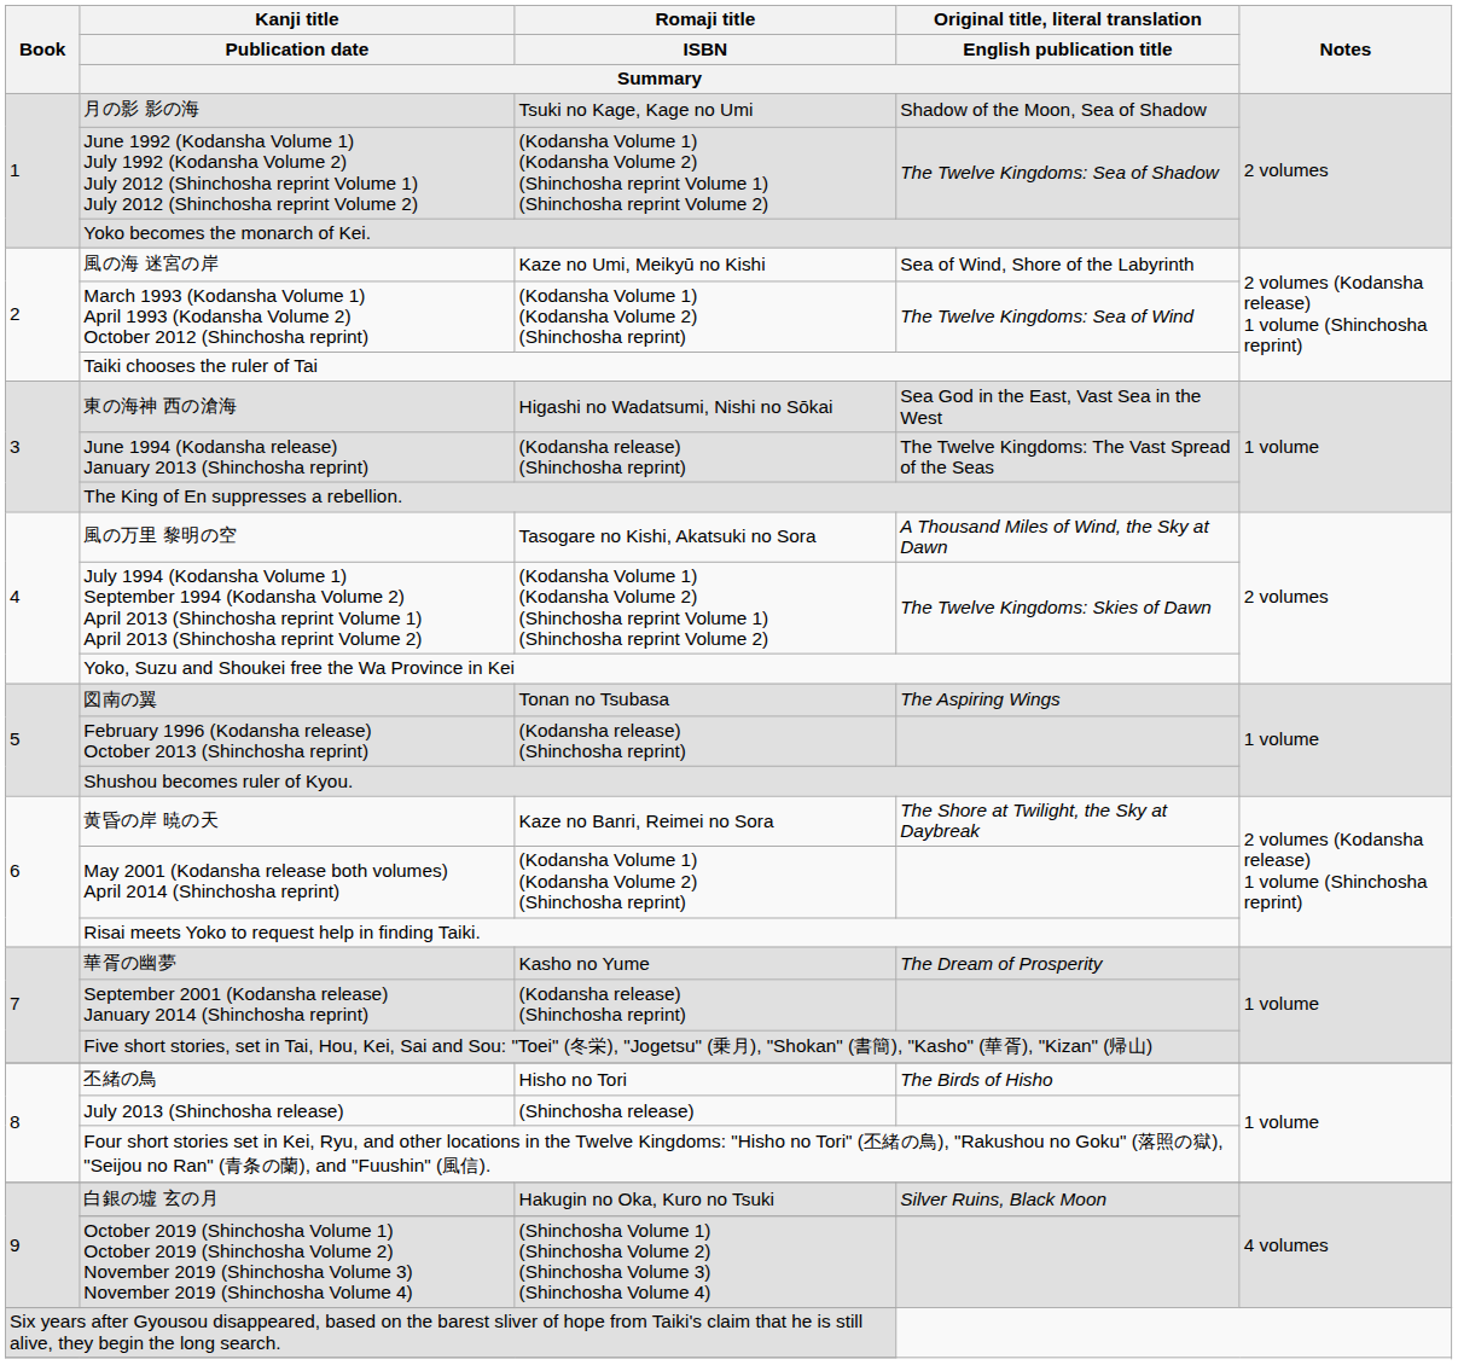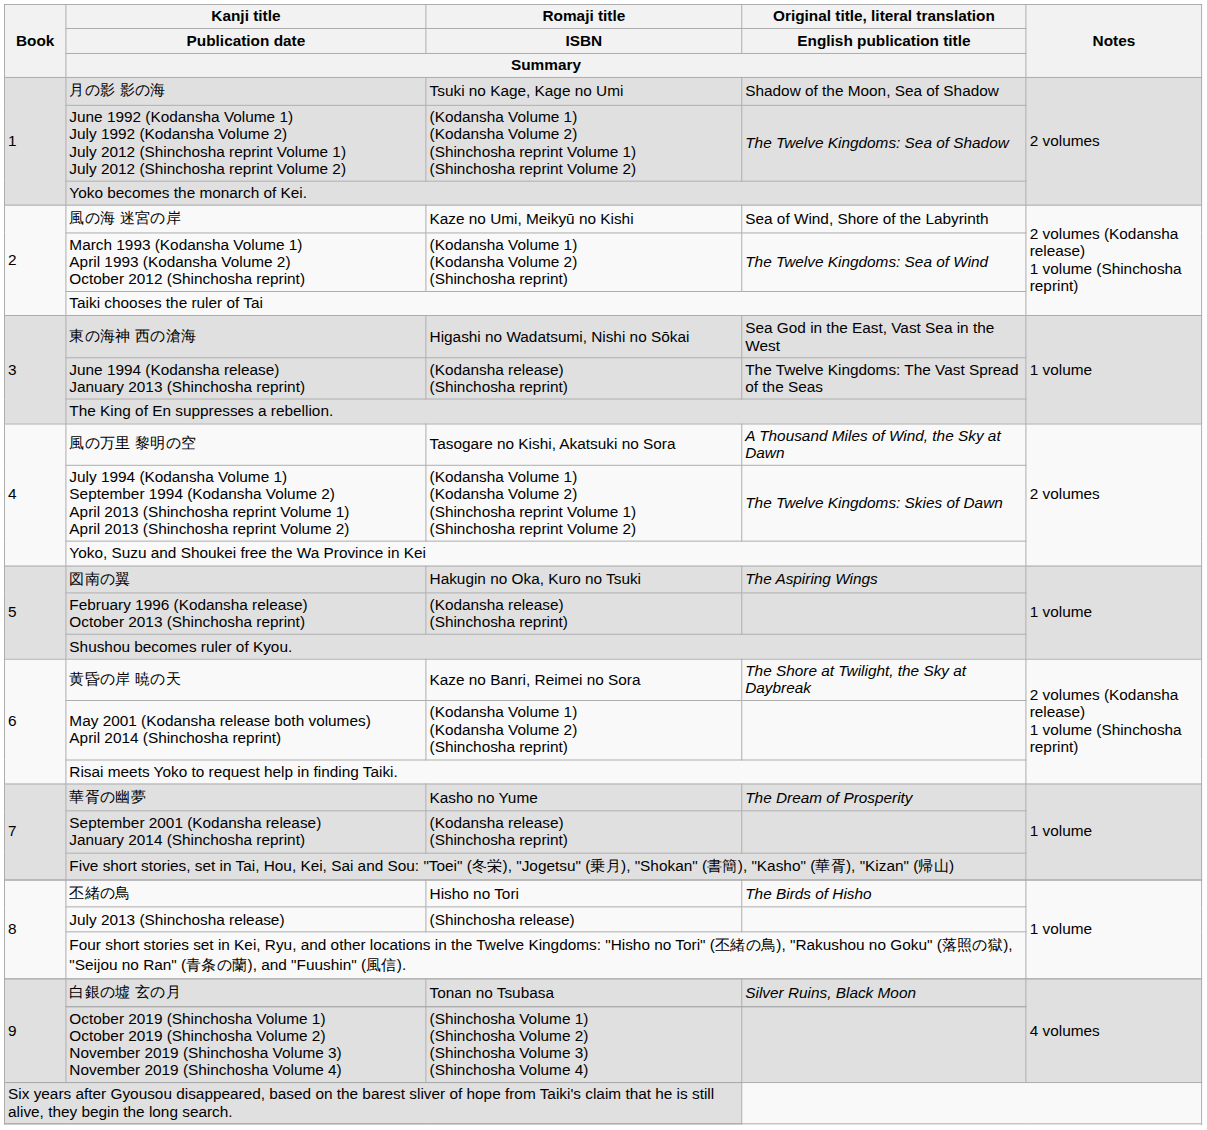 <table class=wikitable>
 <tr>
 <th rowspan=3>Book</th>
 <th>Kanji title</th>
 <th>Romaji title</th>
 <th>Original title, literal translation</th>
 <th rowspan=3>Notes</th>
 </tr>
 <tr>
 <th>Publication date</th>
 <th>ISBN</th>
 <th>English publication title</th>
 </tr>
 <tr>
 <th colspan=3>Summary</th>
 </tr>
 <tr bgcolor=e0e0e0>
 <td rowspan=3>1</td>
 <td>月の影 影の海</td>
 <td>Tsuki no Kage, Kage no Umi</td>
 <td>Shadow of the Moon, Sea of Shadow</td>
 <td rowspan=3>2 volumes</td>
 </tr>
 <tr bgcolor=e0e0e0>
 <td>June 1992 (Kodansha Volume 1) <br> July 1992 (Kodansha Volume 2) <br> July 2012 (Shinchosha reprint Volume 1) <br> July 2012 (Shinchosha reprint Volume 2)</td>
 <td> (Kodansha Volume 1) <br>  (Kodansha Volume 2) <br>  (Shinchosha reprint Volume 1) <br>  (Shinchosha reprint Volume 2)</td>
 <td><em>The Twelve Kingdoms: Sea of Shadow</em></td>
 </tr>
 <tr bgcolor=e0e0e0>
 <td colspan=3>Yoko becomes the monarch of Kei.</td>
 </tr>
 <tr>
 <td rowspan=3>2</td>
 <td>風の海 迷宮の岸</td>
 <td>Kaze no Umi, Meikyū no Kishi</td>
 <td>Sea of Wind, Shore of the Labyrinth</td>
 <td rowspan=3>2 volumes (Kodansha release) <br> 1 volume (Shinchosha reprint)</td>
 </tr>
 <tr>
 <td>March 1993 (Kodansha Volume 1) <br> April 1993 (Kodansha Volume 2) <br> October 2012 (Shinchosha reprint)</td>
 <td>  (Kodansha Volume 1) <br>  (Kodansha Volume 2) <br>  (Shinchosha reprint)</td>
 <td><em>The Twelve Kingdoms: Sea of Wind</em></td>
 </tr>
 <tr>
 <td colspan=3>Taiki chooses the ruler of Tai</td>
 </tr>
 <tr bgcolor=e0e0e0>
 <td rowspan=3>3</td>
 <td>東の海神 西の滄海</td>
 <td>Higashi no Wadatsumi, Nishi no Sōkai</td>
 <td>Sea God in the East, Vast Sea in the West</td>
 <td rowspan=3>1 volume</td>
 </tr>
 <tr bgcolor=e0e0e0>
 <td>June 1994 (Kodansha release) <br> January 2013 (Shinchosha reprint)</td>
 <td>  (Kodansha release) <br>  (Shinchosha reprint)</td>
 <td>The Twelve Kingdoms: The Vast Spread of the Seas</td>
 </tr>
 <tr bgcolor=e0e0e0>
 <td colspan=3>The King of En suppresses a rebellion.</td>
 </tr>
 <tr>
 <td rowspan=3>4</td>
 <td>風の万里 黎明の空</td>
 <td>Tasogare no Kishi, Akatsuki no Sora</td>
 <td><em>A Thousand Miles of Wind, the Sky at Dawn</em></td>
 <td rowspan=3>2 volumes</td>
 </tr>
 <tr>
 <td>July 1994 (Kodansha Volume 1) <br> September 1994 (Kodansha Volume 2) <br> April 2013 (Shinchosha reprint Volume 1) <br> April 2013 (Shinchosha reprint Volume 2)</td>
 <td>  (Kodansha Volume 1) <br>  (Kodansha Volume 2) <br>  (Shinchosha reprint Volume 1) <br>  (Shinchosha reprint Volume 2)</td>
 <td><em>The Twelve Kingdoms: Skies of Dawn</em></td>
 </tr>
 <tr>
 <td colspan=3>Yoko, Suzu and Shoukei free the Wa Province in Kei</td>
 </tr>
 <tr bgcolor=e0e0e0>
 <td rowspan=3>5</td>
 <td>図南の翼</td>
-<td>Tonan no Tsubasa</td>
+<td>Hakugin no Oka, Kuro no Tsuki</td>
 <td><em>The Aspiring Wings</em></td>
 <td rowspan=3>1 volume</td>
 </tr>
 <tr bgcolor=e0e0e0>
 <td>February 1996 (Kodansha release) <br> October 2013 (Shinchosha reprint)</td>
 <td>  (Kodansha release) <br>  (Shinchosha reprint)</td>
 <td></td>
 </tr>
 <tr bgcolor=e0e0e0>
 <td colspan=3>Shushou becomes ruler of Kyou.</td>
 </tr>
 <tr>
 <td rowspan=3>6</td>
 <td>黄昏の岸 暁の天</td>
 <td>Kaze no Banri, Reimei no Sora</td>
 <td><em>The Shore at Twilight, the Sky at Daybreak</em></td>
 <td rowspan=3>2 volumes (Kodansha release) <br> 1 volume (Shinchosha reprint)</td>
 </tr>
 <tr>
 <td>May 2001 (Kodansha release both volumes) <br> April 2014 (Shinchosha reprint)</td>
 <td>  (Kodansha Volume 1) <br>  (Kodansha Volume 2) <br>  (Shinchosha reprint)</td>
 <td></td>
 </tr>
 <tr>
 <td colspan=3>Risai meets Yoko to request help in finding Taiki.</td>
 </tr>
 <tr bgcolor=e0e0e0>
 <td rowspan=3>7</td>
 <td>華胥の幽夢</td>
 <td>Kasho no Yume</td>
 <td><em>The Dream of Prosperity</em></td>
 <td rowspan=3>1 volume</td>
 </tr>
 <tr bgcolor=e0e0e0>
 <td>September 2001 (Kodansha release) <br> January 2014 (Shinchosha reprint)</td>
 <td>  (Kodansha release) <br>  (Shinchosha reprint)</td>
 <td></td>
 </tr>
 <tr bgcolor=e0e0e0>
 <td colspan=3>Five short stories, set in Tai, Hou, Kei, Sai and Sou: "Toei" (冬栄), "Jogetsu" (乗月), "Shokan" (書簡), "Kasho" (華胥), "Kizan" (帰山)</td>
 </tr>
 <tr>
 </tr>
 <tr>
 <td rowspan=3>8</td>
 <td>丕緒の鳥</td>
 <td>Hisho no Tori</td>
 <td><em>The Birds of Hisho</em></td>
 <td rowspan=3>1 volume</td>
 </tr>
 <tr>
 <td>July 2013 (Shinchosha release)</td>
 <td> (Shinchosha release)</td>
 <td></td>
 </tr>
 <tr>
 <td colspan=3>Four short stories set in Kei, Ryu, and other locations in the Twelve Kingdoms: "Hisho no Tori" (丕緒の鳥), "Rakushou no Goku" (落照の獄), "Seijou no Ran" (青条の蘭), and "Fuushin" (風信).</td>
 </tr>
 <tr>
 </tr>
 <tr>
 </tr>
 <tr bgcolor=e0e0e0>
 <td rowspan=3>9</td>
 <td>白銀の墟 玄の月</td>
-<td>Hakugin no Oka, Kuro no Tsuki</td>
+<td>Tonan no Tsubasa</td>
 <td><em>Silver Ruins, Black Moon</em></td>
 <td rowspan=3>4 volumes</td>
 </tr>
 <tr>
 </tr>
 <tr bgcolor=e0e0e0>
 <td>October 2019 (Shinchosha Volume 1) <br> October 2019 (Shinchosha Volume 2) <br> November 2019 (Shinchosha Volume 3) <br> November 2019 (Shinchosha Volume 4)</td>
 <td> (Shinchosha Volume 1) <br>  (Shinchosha Volume 2) <br>  (Shinchosha Volume 3) <br>  (Shinchosha Volume 4) <br></td>
 <td></td>
 </tr>
 <tr>
 </tr>
 <tr bgcolor=e0e0e0>
 <td colspan=3>Six years after Gyousou disappeared, based on the barest sliver of hope from Taiki's claim that he is still alive, they begin the long search.</td>
 </tr>
 <tr>
 </tr>
 </table>
